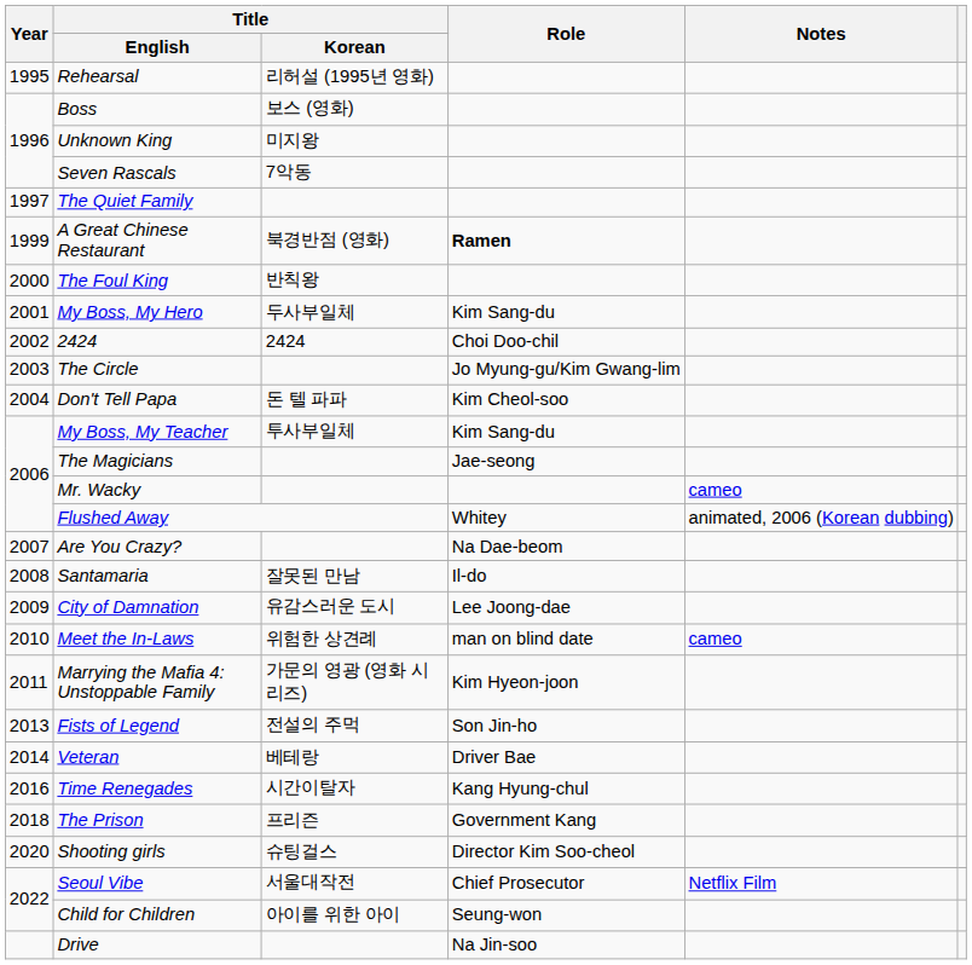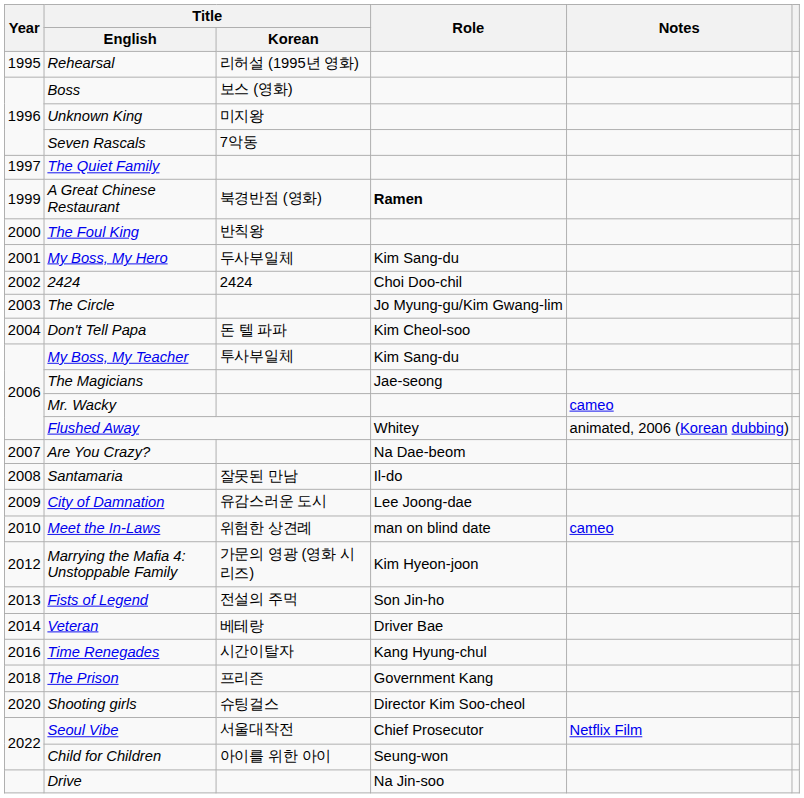 <table class="wikitable sortable plainrowheaders">
 <tr>
 <th rowspan="2" scope="col">Year</th>
 <th colspan="2" scope="col">Title</th>
 <th rowspan="2" scope="col">Role</th>
 <th rowspan="2" scope="col" class="unsortable">Notes</th>
 <th rowspan="2" scope="col" class="unsortable"></th>
 </tr>
 <tr>
 <th width="180">English</th>
 <th width="160">Korean</th>
 </tr>
 <tr>
 <td>1995</td>
 <td><em>Rehearsal</em></td>
 <td>리허설 (1995년 영화)</td>
 <td></td>
 <td></td>
 <td></td>
 </tr>
 <tr>
 <td rowspan="3">1996</td>
 <td><em>Boss</em></td>
 <td>보스 (영화)</td>
 <td></td>
 <td></td>
 <td></td>
 </tr>
 <tr>
 <td><em>Unknown King</em></td>
 <td>미지왕</td>
 <td></td>
 <td></td>
 <td></td>
 </tr>
 <tr>
 <td><em>Seven Rascals</em></td>
 <td>7악동</td>
 <td></td>
 <td></td>
 <td style="text-align:center;"></td>
 </tr>
 <tr>
 <td>1997</td>
 <td><em><a href='#'>The Quiet Family</a></em></td>
 <td></td>
 <td></td>
 <td></td>
 <td></td>
 </tr>
 <tr>
 <td>1999</td>
 <td><em>A Great Chinese Restaurant</em></td>
 <td>북경반점 (영화)</td>
 <td><strong>Ramen</strong></td>
 <td></td>
 <td></td>
 </tr>
 <tr>
 <td>2000</td>
 <td><em><a href='#'>The Foul King</a></em></td>
 <td>반칙왕</td>
 <td></td>
 <td></td>
 <td></td>
 </tr>
 <tr>
 <td>2001</td>
 <td><em><a href='#'>My Boss, My Hero</a></em></td>
 <td>두사부일체</td>
 <td>Kim Sang-du</td>
 <td></td>
 <td></td>
 </tr>
 <tr>
 <td>2002</td>
 <td><em>2424</em></td>
 <td>2424</td>
 <td>Choi Doo-chil</td>
 <td></td>
 <td></td>
 </tr>
 <tr>
 <td>2003</td>
 <td><em>The Circle</em></td>
 <td></td>
 <td>Jo Myung-gu/Kim Gwang-lim</td>
 <td></td>
 <td></td>
 </tr>
 <tr>
 <td>2004</td>
 <td><em>Don't Tell Papa</em></td>
 <td>돈 텔 파파</td>
 <td>Kim Cheol-soo</td>
 <td></td>
 <td></td>
 </tr>
 <tr>
 <td rowspan="4">2006</td>
 <td><em><a href='#'>My Boss, My Teacher</a></em></td>
 <td>투사부일체</td>
 <td>Kim Sang-du</td>
 <td></td>
 <td></td>
 </tr>
 <tr>
 <td><em>The Magicians</em></td>
 <td></td>
 <td>Jae-seong</td>
 <td></td>
 <td></td>
 </tr>
 <tr>
 <td><em>Mr. Wacky</em></td>
 <td></td>
 <td></td>
 <td><a href='#'>cameo</a></td>
 <td></td>
 </tr>
 <tr>
 <td colspan="2"><em><a href='#'>Flushed Away</a></em></td>
 <td>Whitey</td>
 <td>animated, 2006 (<a href='#'>Korean</a> <a href='#'>dubbing</a>)</td>
 <td></td>
 </tr>
 <tr>
 <td>2007</td>
 <td><em>Are You Crazy?</em></td>
 <td></td>
 <td>Na Dae-beom</td>
 <td></td>
 <td></td>
 </tr>
 <tr>
 <td>2008</td>
 <td><em>Santamaria</em></td>
 <td>잘못된 만남</td>
 <td>Il-do</td>
 <td></td>
 <td></td>
 </tr>
 <tr>
 <td>2009</td>
 <td><em><a href='#'>City of Damnation</a></em></td>
 <td>유감스러운 도시</td>
 <td>Lee Joong-dae</td>
 <td></td>
 <td></td>
 </tr>
 <tr>
 <td>2010</td>
 <td><em><a href='#'>Meet the In-Laws</a></em></td>
 <td>위험한 상견례</td>
 <td>man on blind date</td>
 <td><a href='#'>cameo</a></td>
 <td></td>
 </tr>
 <tr>
-<td>2011</td>
+<td>2012</td>
 <td><em>Marrying the Mafia 4: Unstoppable Family</em></td>
 <td>가문의 영광 (영화 시리즈)</td>
 <td>Kim Hyeon-joon</td>
 <td></td>
 <td></td>
 </tr>
 <tr>
 <td>2013</td>
 <td><em><a href='#'>Fists of Legend</a></em></td>
 <td>전설의 주먹</td>
 <td>Son Jin-ho</td>
 <td></td>
 <td></td>
 </tr>
 <tr>
 <td>2014</td>
 <td><em><a href='#'>Veteran</a></em></td>
 <td>베테랑</td>
 <td>Driver Bae</td>
 <td></td>
 <td></td>
 </tr>
 <tr>
 <td>2016</td>
 <td><em><a href='#'>Time Renegades</a></em></td>
 <td>시간이탈자</td>
 <td>Kang Hyung-chul</td>
 <td></td>
 <td></td>
 </tr>
 <tr>
 <td>2018</td>
 <td><em><a href='#'>The Prison</a></em></td>
 <td>프리즌</td>
 <td>Government Kang</td>
 <td></td>
 <td></td>
 </tr>
 <tr>
 <td>2020</td>
 <td><em>Shooting girls</em></td>
 <td>슈팅걸스</td>
 <td>Director Kim Soo-cheol</td>
 <td></td>
 <td></td>
 </tr>
 <tr>
 <td rowspan="2">2022</td>
 <td><em><a href='#'>Seoul Vibe</a></em></td>
 <td>서울대작전</td>
 <td>Chief Prosecutor</td>
 <td><a href='#'>Netflix Film</a></td>
 <td></td>
 </tr>
 <tr>
 <td><em>Child for Children</em></td>
 <td>아이를 위한 아이</td>
 <td>Seung-won</td>
 <td></td>
 <td></td>
 </tr>
 <tr>
 <td></td>
 <td><em>Drive</em></td>
 <td></td>
 <td>Na Jin-soo</td>
 <td></td>
 <td></td>
 </tr>
 </table>
